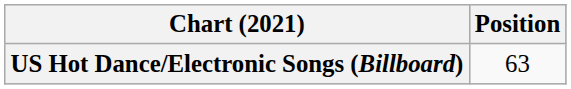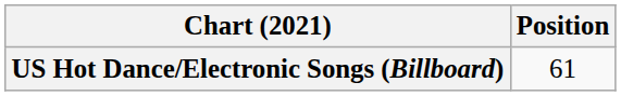 <table class="wikitable plainrowheaders" style="text-align:center">
 <tr>
 <th scope="col">Chart (2021)</th>
 <th scope="col">Position</th>
 </tr>
 <tr>
 <th scope="row">US Hot Dance/Electronic Songs (<em>Billboard</em>)</th>
-<td>63</td>
+<td>61</td>
 </tr>
 </table>
